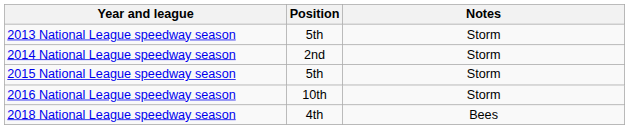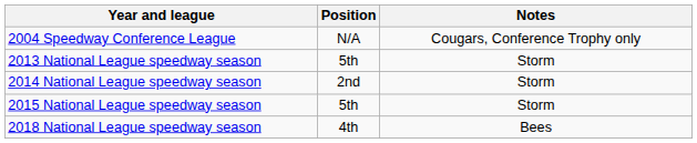 <table class="wikitable">
 <tr>
 <th width=350>Year and league</th>
 <th width=50>Position</th>
 <th width=350>Notes</th>
+</tr>
+<tr align=center>
+<td align="left"><a href='#'>2004 Speedway Conference League</a></td>
+<td>N/A</td>
+<td>Cougars, Conference Trophy only</td>
 </tr>
 <tr align=center>
 <td align="left"><a href='#'>2013 National League speedway season</a></td>
 <td>5th</td>
 <td>Storm</td>
 </tr>
 <tr align=center>
 <td align="left"><a href='#'>2014 National League speedway season</a></td>
 <td>2nd</td>
 <td>Storm</td>
 </tr>
 <tr align=center>
 <td align="left"><a href='#'>2015 National League speedway season</a></td>
 <td>5th</td>
 <td>Storm</td>
 </tr>
 <tr align=center>
-<td align="left"><a href='#'>2016 National League speedway season</a></td>
-<td>10th</td>
-<td>Storm</td>
-</tr>
-<tr align=center>
 <td align="left"><a href='#'>2018 National League speedway season</a></td>
 <td>4th</td>
 <td>Bees</td>
 </tr>
 </table>
